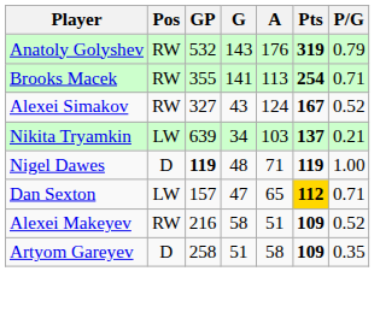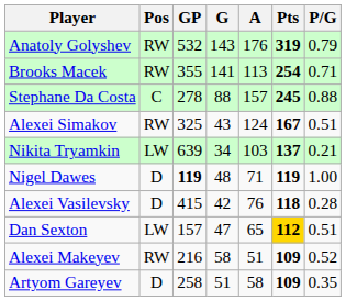 <table class="wikitable">
 <tr>
 <th>Player</th>
 <th>Pos</th>
 <th>GP</th>
 <th>G</th>
 <th>A</th>
 <th>Pts</th>
 <th>P/G</th>
 </tr>
 <tr style="text-align:center;"  bgcolor="#cfc">
 <td style="text-align:left;"> <a href='#'>Anatoly Golyshev</a></td>
 <td>RW</td>
 <td>532</td>
 <td>143</td>
 <td>176</td>
 <td><strong>319</strong></td>
 <td>0.79</td>
 </tr>
 <tr style="text-align:center;" bgcolor="#cfc">
 <td style="text-align:left;"> <a href='#'>Brooks Macek</a></td>
 <td>RW</td>
 <td>355</td>
 <td>141</td>
 <td>113</td>
 <td><strong>254</strong></td>
 <td>0.71</td>
 </tr>
+<tr style="text-align:center;" bgcolor="#cfc">
+<td style="text-align:left;"> <a href='#'>Stephane Da Costa</a></td>
+<td>C</td>
+<td>278</td>
+<td>88</td>
+<td>157</td>
+<td><strong>245</strong></td>
+<td>0.88</td>
+</tr>
 <tr style="text-align:center;">
 <td style="text-align:left;"> <a href='#'>Alexei Simakov</a></td>
 <td>RW</td>
-<td>327</td>
+<td>325</td>
 <td>43</td>
 <td>124</td>
 <td><strong>167</strong></td>
-<td>0.52</td>
+<td>0.51</td>
 </tr>
 <tr style="text-align:center;" bgcolor="#cfc">
 <td style="text-align:left;"> <a href='#'>Nikita Tryamkin</a></td>
 <td>LW</td>
 <td>639</td>
 <td>34</td>
 <td>103</td>
 <td><strong>137</strong></td>
 <td>0.21</td>
 </tr>
 <tr style="text-align:center;">
 <td style="text-align:left;"> <a href='#'>Nigel Dawes</a></td>
 <td>D</td>
 <td><strong>119</strong></td>
 <td>48</td>
 <td>71</td>
 <td><strong>119</strong></td>
 <td>1.00</td>
 </tr>
 <tr style="text-align:center;">
+<td style="text-align:left;"> <a href='#'>Alexei Vasilevsky</a></td>
+<td>D</td>
+<td>415</td>
+<td>42</td>
+<td>76</td>
+<td><strong>118</strong></td>
+<td>0.28</td>
+</tr>
+<tr style="text-align:center;">
 <td style="text-align:left;"> <a href='#'>Dan Sexton</a></td>
 <td>LW</td>
 <td>157</td>
 <td>47</td>
 <td>65</td>
 <td style="background: gold;"><strong>112</strong></td>
-<td>0.71</td>
+<td>0.51</td>
 </tr>
 <tr style="text-align:center;">
 <td style="text-align:left;"> <a href='#'>Alexei Makeyev</a></td>
 <td>RW</td>
 <td>216</td>
 <td>58</td>
 <td>51</td>
 <td><strong>109</strong></td>
 <td>0.52</td>
 </tr>
 <tr style="text-align:center;">
 <td style="text-align:left;"> <a href='#'>Artyom Gareyev</a></td>
 <td>D</td>
 <td>258</td>
 <td>51</td>
 <td>58</td>
 <td><strong>109</strong></td>
 <td>0.35</td>
 </tr>
 </table>
